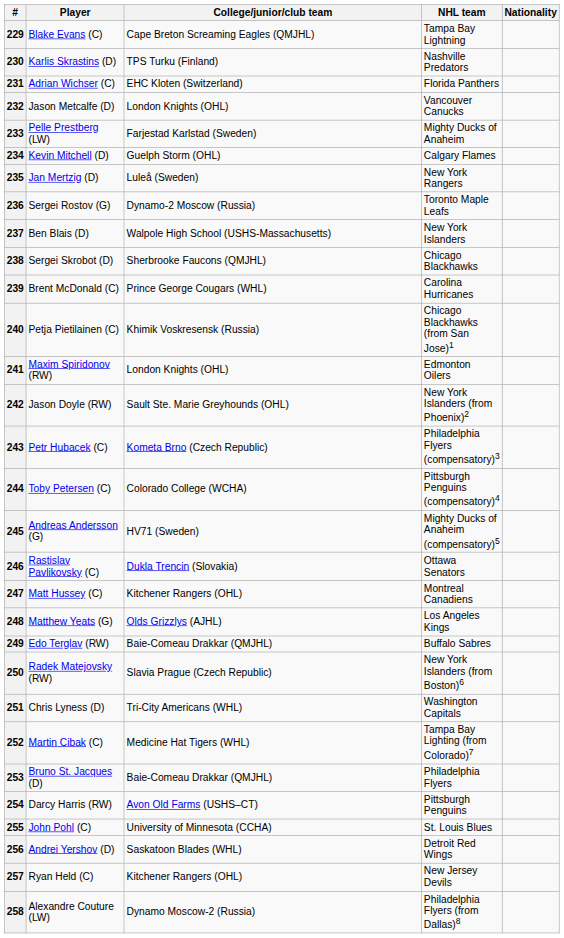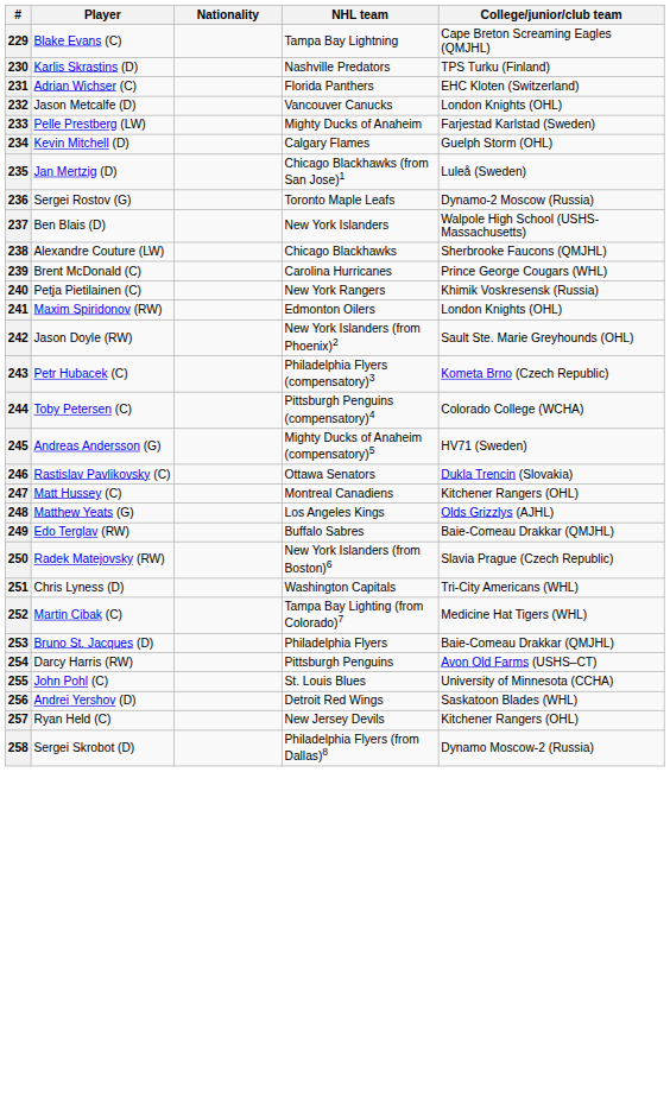 <table class="wikitable">
 <tr>
 <th bgcolor="#DDDDFF" width="2.75%">#</th>
 <th bgcolor="#DDDDFF" width="22.0%">Player</th>
+<th bgcolor="#DDDDFF" width="16.5%">Nationality</th>
+<th bgcolor="#DDDDFF" width="24.0%">NHL team</th>
 <th bgcolor="#DDDDFF" width="100.0%">College/junior/club team</th>
-<th bgcolor="#DDDDFF" width="24.0%">NHL team</th>
-<th bgcolor="#DDDDFF" width="16.5%">Nationality</th>
 </tr>
 <tr>
 <th>229</th>
 <td><a href='#'>Blake Evans</a> (C)</td>
+<td></td>
+<td>Tampa Bay Lightning</td>
 <td>Cape Breton Screaming Eagles (QMJHL)</td>
-<td>Tampa Bay Lightning</td>
-<td></td>
 </tr>
 <tr>
 <th>230</th>
 <td><a href='#'>Karlis Skrastins</a> (D)</td>
+<td></td>
+<td>Nashville Predators</td>
 <td>TPS Turku (Finland)</td>
-<td>Nashville Predators</td>
-<td></td>
 </tr>
 <tr>
 <th>231</th>
 <td><a href='#'>Adrian Wichser</a> (C)</td>
+<td></td>
+<td>Florida Panthers</td>
 <td>EHC Kloten (Switzerland)</td>
-<td>Florida Panthers</td>
-<td></td>
 </tr>
 <tr>
 <th>232</th>
 <td>Jason Metcalfe (D)</td>
+<td></td>
+<td>Vancouver Canucks</td>
 <td>London Knights (OHL)</td>
-<td>Vancouver Canucks</td>
-<td></td>
 </tr>
 <tr>
 <th>233</th>
 <td><a href='#'>Pelle Prestberg</a> (LW)</td>
+<td></td>
+<td>Mighty Ducks of Anaheim</td>
 <td>Farjestad Karlstad (Sweden)</td>
-<td>Mighty Ducks of Anaheim</td>
-<td></td>
 </tr>
 <tr>
 <th>234</th>
 <td><a href='#'>Kevin Mitchell</a> (D)</td>
+<td></td>
+<td>Calgary Flames</td>
 <td>Guelph Storm (OHL)</td>
-<td>Calgary Flames</td>
-<td></td>
 </tr>
 <tr>
 <th>235</th>
 <td><a href='#'>Jan Mertzig</a> (D)</td>
+<td></td>
+<td>Chicago Blackhawks (from San Jose)<sup>1</sup></td>
 <td>Luleå (Sweden)</td>
-<td>New York Rangers</td>
-<td></td>
 </tr>
 <tr>
 <th>236</th>
 <td>Sergei Rostov (G)</td>
+<td></td>
+<td>Toronto Maple Leafs</td>
 <td>Dynamo-2 Moscow (Russia)</td>
-<td>Toronto Maple Leafs</td>
-<td></td>
 </tr>
 <tr>
 <th>237</th>
 <td>Ben Blais (D)</td>
+<td></td>
+<td>New York Islanders</td>
 <td>Walpole High School (USHS-Massachusetts)</td>
-<td>New York Islanders</td>
-<td></td>
 </tr>
 <tr>
 <th>238</th>
-<td>Sergei Skrobot (D)</td>
+<td>Alexandre Couture (LW)</td>
+<td></td>
+<td>Chicago Blackhawks</td>
 <td>Sherbrooke Faucons (QMJHL)</td>
-<td>Chicago Blackhawks</td>
-<td></td>
 </tr>
 <tr>
 <th>239</th>
 <td>Brent McDonald (C)</td>
+<td></td>
+<td>Carolina Hurricanes</td>
 <td>Prince George Cougars (WHL)</td>
-<td>Carolina Hurricanes</td>
-<td></td>
 </tr>
 <tr>
 <th>240</th>
 <td>Petja Pietilainen (C)</td>
+<td></td>
+<td>New York Rangers</td>
 <td>Khimik Voskresensk (Russia)</td>
-<td>Chicago Blackhawks (from San Jose)<sup>1</sup></td>
-<td></td>
 </tr>
 <tr>
 <th>241</th>
 <td><a href='#'>Maxim Spiridonov</a> (RW)</td>
+<td></td>
+<td>Edmonton Oilers</td>
 <td>London Knights (OHL)</td>
-<td>Edmonton Oilers</td>
-<td></td>
 </tr>
 <tr>
 <th>242</th>
 <td>Jason Doyle (RW)</td>
+<td></td>
+<td>New York Islanders (from Phoenix)<sup>2</sup></td>
 <td>Sault Ste. Marie Greyhounds (OHL)</td>
-<td>New York Islanders (from Phoenix)<sup>2</sup></td>
-<td></td>
 </tr>
 <tr>
 <th>243</th>
 <td><a href='#'>Petr Hubacek</a> (C)</td>
+<td></td>
+<td>Philadelphia Flyers (compensatory)<sup>3</sup></td>
 <td><a href='#'>Kometa Brno</a> (Czech Republic)</td>
-<td>Philadelphia Flyers (compensatory)<sup>3</sup></td>
-<td></td>
 </tr>
 <tr>
 <th>244</th>
 <td><a href='#'>Toby Petersen</a> (C)</td>
+<td></td>
+<td>Pittsburgh Penguins (compensatory)<sup>4</sup></td>
 <td>Colorado College (WCHA)</td>
-<td>Pittsburgh Penguins (compensatory)<sup>4</sup></td>
-<td></td>
 </tr>
 <tr>
 <th>245</th>
 <td><a href='#'>Andreas Andersson</a> (G)</td>
+<td></td>
+<td>Mighty Ducks of Anaheim (compensatory)<sup>5</sup></td>
 <td>HV71 (Sweden)</td>
-<td>Mighty Ducks of Anaheim (compensatory)<sup>5</sup></td>
-<td></td>
 </tr>
 <tr>
 <th>246</th>
 <td><a href='#'>Rastislav Pavlikovsky</a> (C)</td>
+<td></td>
+<td>Ottawa Senators</td>
 <td><a href='#'>Dukla Trencin</a> (Slovakia)</td>
-<td>Ottawa Senators</td>
-<td></td>
 </tr>
 <tr>
 <th>247</th>
 <td><a href='#'>Matt Hussey</a> (C)</td>
+<td></td>
+<td>Montreal Canadiens</td>
 <td>Kitchener Rangers (OHL)</td>
-<td>Montreal Canadiens</td>
-<td></td>
 </tr>
 <tr>
 <th>248</th>
 <td><a href='#'>Matthew Yeats</a> (G)</td>
+<td></td>
+<td>Los Angeles Kings</td>
 <td><a href='#'>Olds Grizzlys</a> (AJHL)</td>
-<td>Los Angeles Kings</td>
-<td></td>
 </tr>
 <tr>
 <th>249</th>
 <td><a href='#'>Edo Terglav</a> (RW)</td>
+<td></td>
+<td>Buffalo Sabres</td>
 <td>Baie-Comeau Drakkar (QMJHL)</td>
-<td>Buffalo Sabres</td>
-<td></td>
 </tr>
 <tr>
 <th>250</th>
 <td><a href='#'>Radek Matejovsky</a> (RW)</td>
+<td></td>
+<td>New York Islanders (from Boston)<sup>6</sup></td>
 <td>Slavia Prague (Czech Republic)</td>
-<td>New York Islanders (from Boston)<sup>6</sup></td>
-<td></td>
 </tr>
 <tr>
 <th>251</th>
 <td>Chris Lyness (D)</td>
+<td></td>
+<td>Washington Capitals</td>
 <td>Tri-City Americans (WHL)</td>
-<td>Washington Capitals</td>
-<td></td>
 </tr>
 <tr>
 <th>252</th>
 <td><a href='#'>Martin Cibak</a> (C)</td>
+<td></td>
+<td>Tampa Bay Lighting (from Colorado)<sup>7</sup></td>
 <td>Medicine Hat Tigers (WHL)</td>
-<td>Tampa Bay Lighting (from Colorado)<sup>7</sup></td>
-<td></td>
 </tr>
 <tr>
 <th>253</th>
 <td><a href='#'>Bruno St. Jacques</a> (D)</td>
+<td></td>
+<td>Philadelphia Flyers</td>
 <td>Baie-Comeau Drakkar (QMJHL)</td>
-<td>Philadelphia Flyers</td>
-<td></td>
 </tr>
 <tr>
 <th>254</th>
 <td>Darcy Harris (RW)</td>
+<td></td>
+<td>Pittsburgh Penguins</td>
 <td><a href='#'>Avon Old Farms</a> (USHS–CT)</td>
-<td>Pittsburgh Penguins</td>
-<td></td>
 </tr>
 <tr>
 <th>255</th>
 <td><a href='#'>John Pohl</a> (C)</td>
+<td></td>
+<td>St. Louis Blues</td>
 <td>University of Minnesota (CCHA)</td>
-<td>St. Louis Blues</td>
-<td></td>
 </tr>
 <tr>
 <th>256</th>
 <td><a href='#'>Andrei Yershov</a> (D)</td>
+<td></td>
+<td>Detroit Red Wings</td>
 <td>Saskatoon Blades (WHL)</td>
-<td>Detroit Red Wings</td>
-<td></td>
 </tr>
 <tr>
 <th>257</th>
 <td>Ryan Held (C)</td>
+<td></td>
+<td>New Jersey Devils</td>
 <td>Kitchener Rangers (OHL)</td>
-<td>New Jersey Devils</td>
-<td></td>
 </tr>
 <tr>
 <th>258</th>
-<td>Alexandre Couture (LW)</td>
+<td>Sergei Skrobot (D)</td>
+<td></td>
+<td>Philadelphia Flyers (from Dallas)<sup>8</sup></td>
 <td>Dynamo Moscow-2 (Russia)</td>
-<td>Philadelphia Flyers (from Dallas)<sup>8</sup></td>
-<td></td>
 </tr>
 </table>
